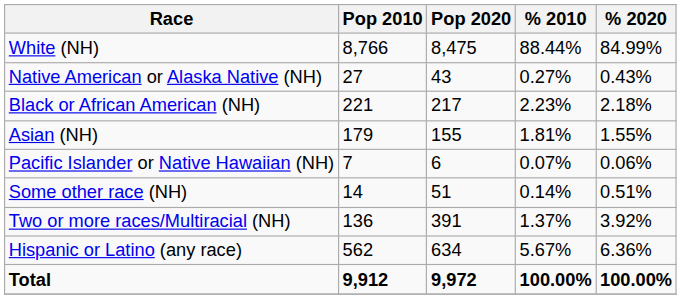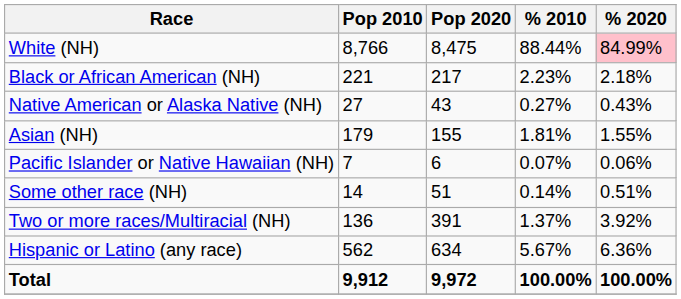 <table class="wikitable">
 <tr>
 <th>Race</th>
 <th>Pop 2010</th>
 <th>Pop 2020</th>
 <th>% 2010</th>
 <th>% 2020</th>
 </tr>
 <tr>
 <td><a href='#'>White</a> (NH)</td>
 <td>8,766</td>
 <td>8,475</td>
 <td>88.44%</td>
-<td>84.99%</td>
+<td style="background: pink;">84.99%</td>
+</tr>
+<tr>
+<td><a href='#'>Black or African American</a> (NH)</td>
+<td>221</td>
+<td>217</td>
+<td>2.23%</td>
+<td>2.18%</td>
 </tr>
 <tr>
 <td><a href='#'>Native American</a> or <a href='#'>Alaska Native</a> (NH)</td>
 <td>27</td>
 <td>43</td>
 <td>0.27%</td>
 <td>0.43%</td>
-</tr>
-<tr>
-<td><a href='#'>Black or African American</a> (NH)</td>
-<td>221</td>
-<td>217</td>
-<td>2.23%</td>
-<td>2.18%</td>
 </tr>
 <tr>
 <td><a href='#'>Asian</a> (NH)</td>
 <td>179</td>
 <td>155</td>
 <td>1.81%</td>
 <td>1.55%</td>
 </tr>
 <tr>
 <td><a href='#'>Pacific Islander</a> or <a href='#'>Native Hawaiian</a> (NH)</td>
 <td>7</td>
 <td>6</td>
 <td>0.07%</td>
 <td>0.06%</td>
 </tr>
 <tr>
 <td><a href='#'>Some other race</a> (NH)</td>
 <td>14</td>
 <td>51</td>
 <td>0.14%</td>
 <td>0.51%</td>
 </tr>
 <tr>
 <td><a href='#'>Two or more races/Multiracial</a> (NH)</td>
 <td>136</td>
 <td>391</td>
 <td>1.37%</td>
 <td>3.92%</td>
 </tr>
 <tr>
 <td><a href='#'>Hispanic or Latino</a> (any race)</td>
 <td>562</td>
 <td>634</td>
 <td>5.67%</td>
 <td>6.36%</td>
 </tr>
 <tr>
 <td><strong>Total</strong></td>
 <td><strong>9,912</strong></td>
 <td><strong>9,972</strong></td>
 <td><strong>100.00%</strong></td>
 <td><strong>100.00%</strong></td>
 </tr>
 <tr>
 </tr>
 </table>
